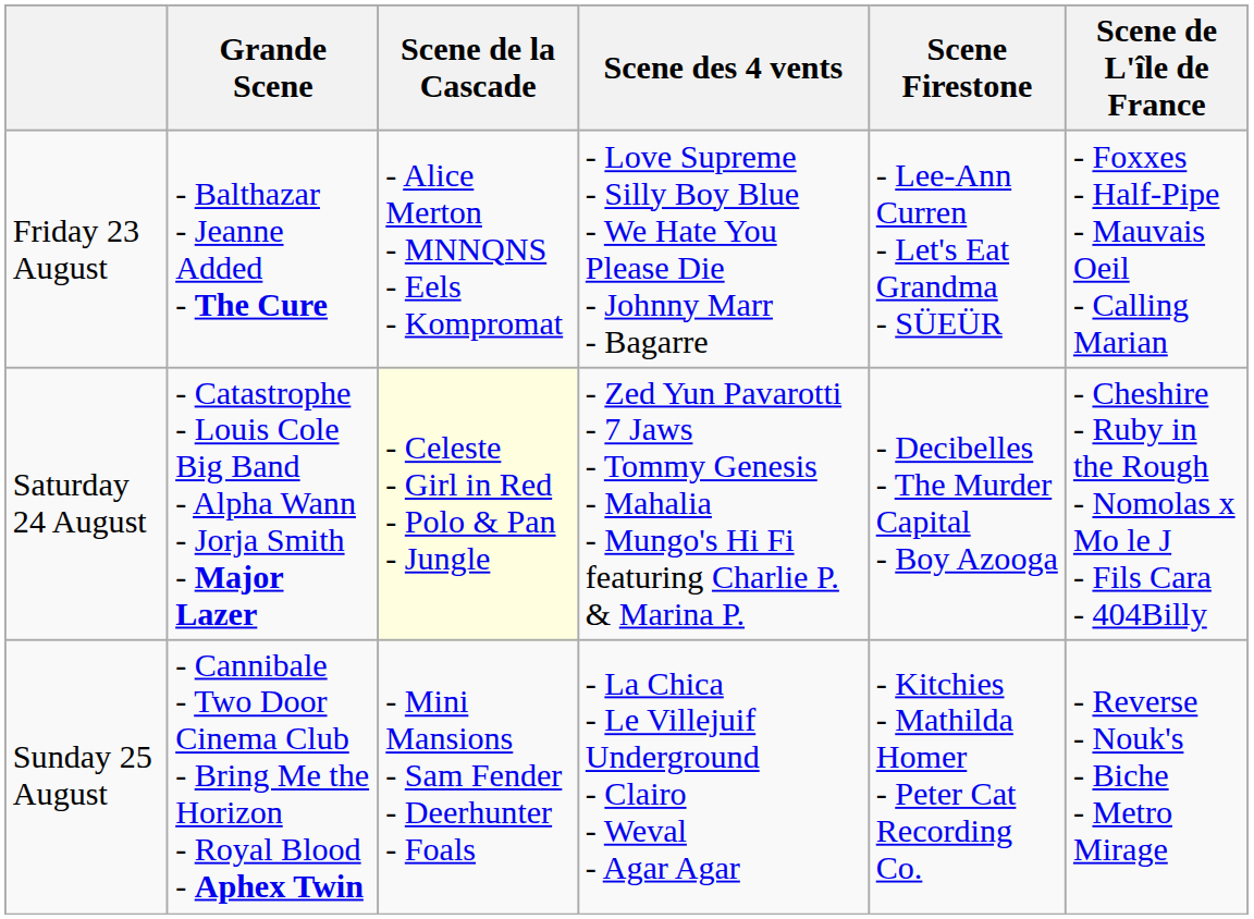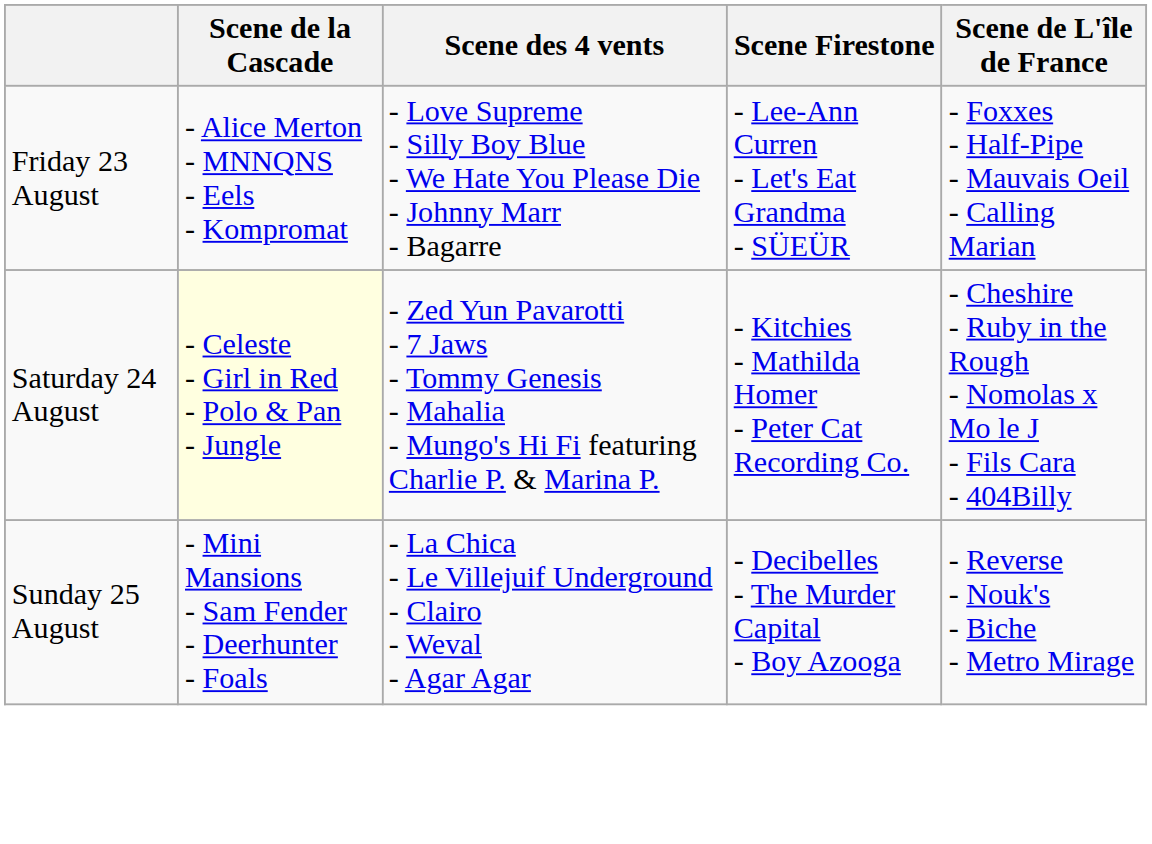 <table class="wikitable">
 <tr>
 <th></th>
-<th>Grande Scene</th>
 <th>Scene de la Cascade</th>
 <th>Scene des 4 vents</th>
 <th>Scene Firestone</th>
 <th>Scene de L'île de France</th>
 </tr>
 <tr>
 <td>Friday 23 August</td>
-<td>- <a href='#'>Balthazar</a><br>- <a href='#'>Jeanne Added</a><br>- <strong><a href='#'>The Cure</a></strong></td>
 <td>- <a href='#'>Alice Merton</a><br>- <a href='#'>MNNQNS</a><br>- <a href='#'>Eels</a><br>- <a href='#'>Kompromat</a></td>
 <td>- <a href='#'>Love Supreme</a><br>- <a href='#'>Silly Boy Blue</a><br>- <a href='#'>We Hate You Please Die</a><br>- <a href='#'>Johnny Marr</a><br>- Bagarre</td>
 <td>- <a href='#'>Lee-Ann Curren</a><br>- <a href='#'>Let's Eat Grandma</a><br>- <a href='#'>SÜEÜR</a></td>
 <td>- <a href='#'>Foxxes</a><br>- <a href='#'>Half-Pipe</a><br>- <a href='#'>Mauvais Oeil</a><br>- <a href='#'>Calling Marian</a></td>
 </tr>
 <tr>
 <td>Saturday 24 August</td>
-<td>- <a href='#'>Catastrophe</a><br>- <a href='#'>Louis Cole Big Band</a><br>- <a href='#'>Alpha Wann</a><br>- <a href='#'>Jorja Smith</a><br>- <strong><a href='#'>Major Lazer</a></strong></td>
 <td style="background: lightyellow;">- <a href='#'>Celeste</a><br>- <a href='#'>Girl in Red</a><br>- <a href='#'>Polo & Pan</a><br>- <a href='#'>Jungle</a></td>
 <td>- <a href='#'>Zed Yun Pavarotti</a><br>- <a href='#'>7 Jaws</a><br>- <a href='#'>Tommy Genesis</a><br>- <a href='#'>Mahalia</a><br>- <a href='#'>Mungo's Hi Fi</a> featuring <a href='#'>Charlie P.</a> & <a href='#'>Marina P.</a></td>
-<td>- <a href='#'>Decibelles</a><br>- <a href='#'>The Murder Capital</a><br>- <a href='#'>Boy Azooga</a></td>
+<td>- <a href='#'>Kitchies</a><br>- <a href='#'>Mathilda Homer</a><br>- <a href='#'>Peter Cat Recording Co.</a></td>
 <td>- <a href='#'>Cheshire</a><br>- <a href='#'>Ruby in the Rough</a><br>- <a href='#'>Nomolas x Mo le J</a><br>- <a href='#'>Fils Cara</a><br>- <a href='#'>404Billy</a></td>
 </tr>
 <tr>
 <td>Sunday 25 August</td>
-<td>- <a href='#'>Cannibale</a><br>- <a href='#'>Two Door Cinema Club</a><br>- <a href='#'>Bring Me the Horizon</a><br>- <a href='#'>Royal Blood</a><br>- <strong><a href='#'>Aphex Twin</a></strong></td>
 <td>- <a href='#'>Mini Mansions</a><br>- <a href='#'>Sam Fender</a><br>- <a href='#'>Deerhunter</a><br>- <a href='#'>Foals</a></td>
 <td>- <a href='#'>La Chica</a><br>- <a href='#'>Le Villejuif Underground</a><br>- <a href='#'>Clairo</a><br>- <a href='#'>Weval</a><br>- <a href='#'>Agar Agar</a></td>
-<td>- <a href='#'>Kitchies</a><br>- <a href='#'>Mathilda Homer</a><br>- <a href='#'>Peter Cat Recording Co.</a></td>
+<td>- <a href='#'>Decibelles</a><br>- <a href='#'>The Murder Capital</a><br>- <a href='#'>Boy Azooga</a></td>
 <td>- <a href='#'>Reverse</a><br>- <a href='#'>Nouk's</a><br>- <a href='#'>Biche</a><br>- <a href='#'>Metro Mirage</a></td>
 </tr>
 </table>
